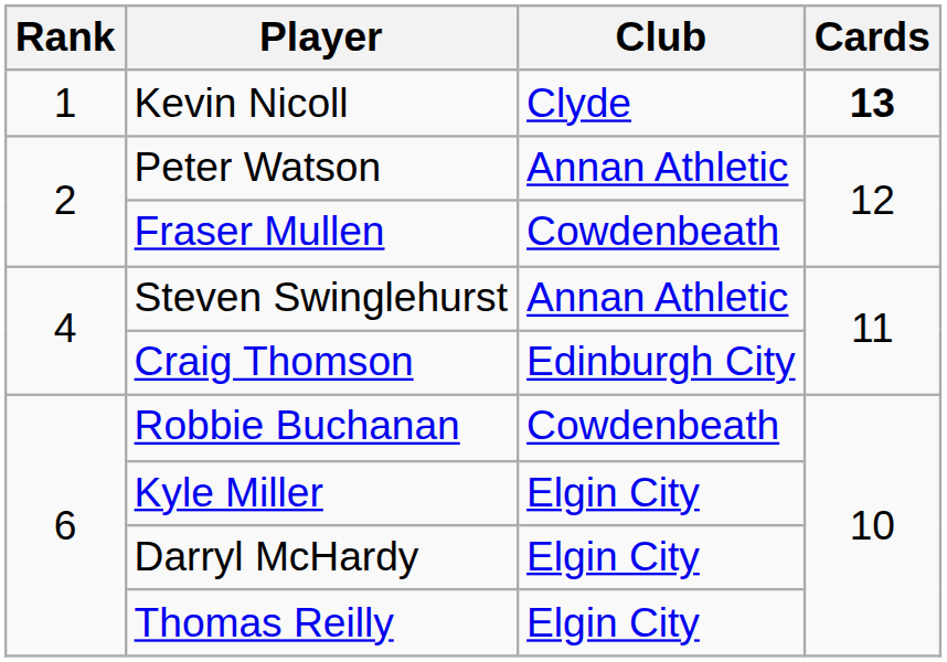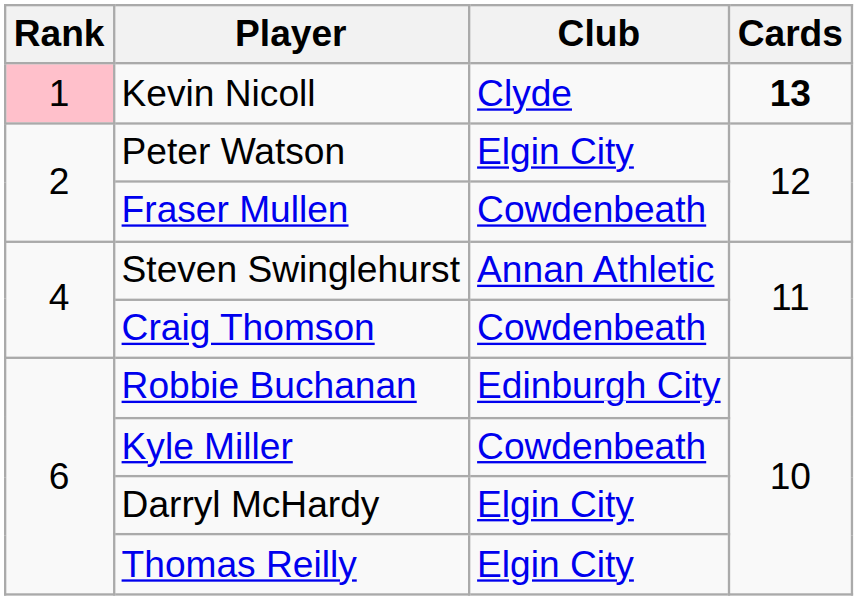 <table class="wikitable" style="text-align:center">
 <tr>
 <th>Rank</th>
 <th>Player</th>
 <th>Club</th>
 <th>Cards</th>
 </tr>
 <tr>
-<td>1</td>
+<td style="background: pink;">1</td>
 <td align="left"> Kevin Nicoll</td>
 <td align="left"><a href='#'>Clyde</a></td>
 <td><strong>13</strong></td>
 </tr>
 <tr>
 <td rowspan="2">2</td>
 <td align="left"> Peter Watson</td>
-<td align="left"><a href='#'>Annan Athletic</a></td>
+<td align="left"><a href='#'>Elgin City</a></td>
 <td rowspan="2">12</td>
 </tr>
 <tr>
 <td align="left"> <a href='#'>Fraser Mullen</a></td>
 <td align="left"><a href='#'>Cowdenbeath</a></td>
 </tr>
 <tr>
 <td rowspan="2">4</td>
 <td align="left"> Steven Swinglehurst</td>
 <td align="left"><a href='#'>Annan Athletic</a></td>
 <td rowspan="2">11</td>
 </tr>
 <tr>
 <td align="left"> <a href='#'>Craig Thomson</a></td>
-<td align="left"><a href='#'>Edinburgh City</a></td>
+<td align="left"><a href='#'>Cowdenbeath</a></td>
 </tr>
 <tr>
 <td rowspan="4">6</td>
 <td align="left"> <a href='#'>Robbie Buchanan</a></td>
-<td align="left"><a href='#'>Cowdenbeath</a></td>
+<td align="left"><a href='#'>Edinburgh City</a></td>
 <td rowspan="4">10</td>
 </tr>
 <tr>
 <td align="left"> <a href='#'>Kyle Miller</a></td>
-<td align="left"><a href='#'>Elgin City</a></td>
+<td align="left"><a href='#'>Cowdenbeath</a></td>
 </tr>
 <tr>
 <td align="left"> Darryl McHardy</td>
 <td align="left"><a href='#'>Elgin City</a></td>
 </tr>
 <tr>
 <td align="left"> <a href='#'>Thomas Reilly</a></td>
 <td align="left"><a href='#'>Elgin City</a></td>
 </tr>
 </table>
